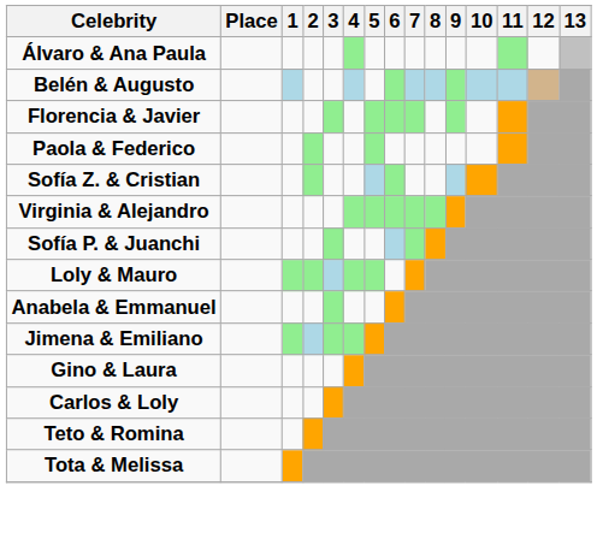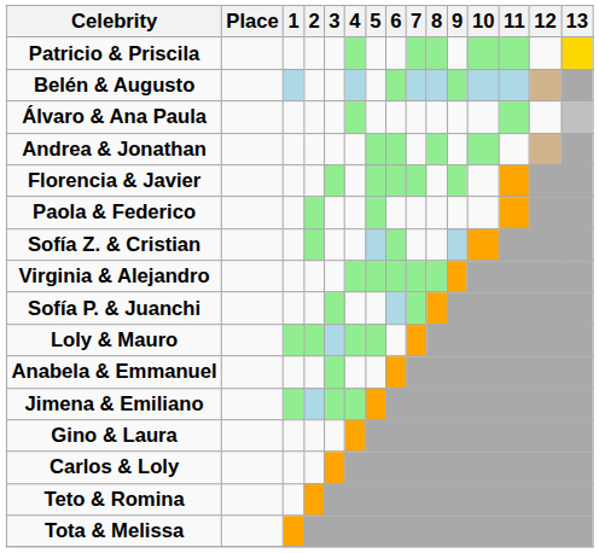 <table class="wikitable sortable" style="text-align:center; margin:auto;">
 <tr>
 <th>Celebrity</th>
 <th>Place</th>
 <th>1</th>
 <th>2</th>
 <th>3</th>
 <th>4</th>
 <th>5</th>
 <th>6</th>
 <th>7</th>
 <th>8</th>
 <th>9</th>
 <th>10</th>
 <th>11</th>
 <th>12</th>
 <th>13</th>
 </tr>
 <tr>
+<td><strong>Patricio & Priscila</strong></td>
+<td></td>
+<td></td>
+<td></td>
+<td></td>
+<td style="background:lightgreen;"></td>
+<td></td>
+<td></td>
+<td style="background:lightgreen;"></td>
+<td style="background:lightgreen;"></td>
+<td></td>
+<td style="background:lightgreen;"></td>
+<td style="background:lightgreen;"></td>
+<td></td>
+<td style="background:gold;"></td>
+</tr>
+<tr>
+<td><strong>Belén & Augusto</strong></td>
+<td></td>
+<td style="background:lightblue;"></td>
+<td></td>
+<td></td>
+<td style="background:lightblue;"></td>
+<td></td>
+<td style="background:lightgreen;"></td>
+<td style="background:lightblue;"></td>
+<td style="background:lightblue;"></td>
+<td style="background:lightgreen;"></td>
+<td style="background:lightblue;"></td>
+<td style="background:lightblue;"></td>
+<td style="background:tan;"></td>
+<td style="background:darkgrey;"></td>
+</tr>
+<tr>
 <td><strong>Álvaro & Ana Paula</strong></td>
 <td></td>
 <td></td>
 <td></td>
 <td></td>
 <td style="background:lightgreen;"></td>
 <td></td>
 <td></td>
 <td></td>
 <td></td>
 <td></td>
 <td></td>
 <td style="background:lightgreen;"></td>
 <td></td>
 <td style="background:silver;"></td>
 </tr>
 <tr>
-<td><strong>Belén & Augusto</strong></td>
-<td></td>
-<td style="background:lightblue;"></td>
+<td><strong>Andrea & Jonathan</strong></td>
 <td></td>
 <td></td>
-<td style="background:lightblue;"></td>
+<td></td>
+<td></td>
 <td></td>
 <td style="background:lightgreen;"></td>
-<td style="background:lightblue;"></td>
-<td style="background:lightblue;"></td>
 <td style="background:lightgreen;"></td>
-<td style="background:lightblue;"></td>
-<td style="background:lightblue;"></td>
+<td></td>
+<td style="background:lightgreen;"></td>
+<td></td>
+<td style="background:lightgreen;"></td>
+<td></td>
 <td style="background:tan;"></td>
 <td style="background:darkgrey;"></td>
 </tr>
 <tr>
 <td><strong>Florencia & Javier</strong></td>
 <td></td>
 <td></td>
 <td></td>
 <td style="background:lightgreen;"></td>
 <td></td>
 <td style="background:lightgreen;"></td>
 <td style="background:lightgreen;"></td>
 <td style="background:lightgreen;"></td>
 <td></td>
 <td style="background:lightgreen;"></td>
 <td></td>
 <td style="background:orange;"></td>
 <td style="background:darkgrey;" colspan="2"></td>
 </tr>
 <tr>
 <td><strong>Paola & Federico</strong></td>
 <td></td>
 <td></td>
 <td style="background:lightgreen;"></td>
 <td></td>
 <td></td>
 <td style="background:lightgreen;"></td>
 <td></td>
 <td></td>
 <td></td>
 <td></td>
 <td></td>
 <td style="background:orange;"></td>
 <td style="background:darkgrey;" colspan="2"></td>
 </tr>
 <tr>
 <td><strong>Sofía Z. & Cristian</strong></td>
 <td></td>
 <td></td>
 <td style="background:lightgreen;"></td>
 <td></td>
 <td></td>
 <td style="background:lightblue;"></td>
 <td style="background:lightgreen;"></td>
 <td></td>
 <td></td>
 <td style="background:lightblue;"></td>
 <td style="background:orange;"></td>
 <td style="background:darkgrey;" colspan="3"></td>
 </tr>
 <tr>
 <td><strong>Virginia & Alejandro</strong></td>
 <td></td>
 <td></td>
 <td></td>
 <td></td>
 <td style="background:lightgreen;"></td>
 <td style="background:lightgreen;"></td>
 <td style="background:lightgreen;"></td>
 <td style="background:lightgreen;"></td>
 <td style="background:lightgreen;"></td>
 <td style="background:orange;"></td>
 <td style="background:darkgrey;" colspan="4"></td>
 </tr>
 <tr>
 <td><strong>Sofía P. & Juanchi</strong></td>
 <td></td>
 <td></td>
 <td></td>
 <td style="background:lightgreen;"></td>
 <td></td>
 <td></td>
 <td style="background:lightblue;"></td>
 <td style="background:lightgreen;"></td>
 <td style="background:orange;"></td>
 <td style="background:darkgrey;" colspan="5"></td>
 </tr>
 <tr>
 <td><strong>Loly & Mauro</strong></td>
 <td></td>
 <td style="background:lightgreen;"></td>
 <td style="background:lightgreen;"></td>
 <td style="background:lightblue;"></td>
 <td style="background:lightgreen;"></td>
 <td style="background:lightgreen;"></td>
 <td></td>
 <td style="background:orange;"></td>
 <td style="background:darkgrey;" colspan="6"></td>
 </tr>
 <tr>
 <td><strong>Anabela & Emmanuel</strong></td>
 <td></td>
 <td></td>
 <td></td>
 <td style="background:lightgreen;"></td>
 <td></td>
 <td></td>
 <td style="background:orange;"></td>
 <td style="background:darkgrey;" colspan="7"></td>
 </tr>
 <tr>
 <td><strong>Jimena & Emiliano</strong></td>
 <td></td>
 <td style="background:lightgreen;"></td>
 <td style="background:lightblue;"></td>
 <td style="background:lightgreen;"></td>
 <td style="background:lightgreen;"></td>
 <td style="background:orange;"></td>
 <td style="background:darkgrey;" colspan="8"></td>
 </tr>
 <tr>
 <td><strong>Gino & Laura</strong></td>
 <td></td>
 <td></td>
 <td></td>
 <td></td>
 <td style="background:orange;"></td>
 <td style="background:darkgrey;" colspan="9"></td>
 </tr>
 <tr>
 <td><strong>Carlos & Loly</strong></td>
 <td></td>
 <td></td>
 <td></td>
 <td style="background:orange;"></td>
 <td style="background:darkgrey;" colspan="10"></td>
 </tr>
 <tr>
 <td><strong>Teto & Romina</strong></td>
 <td></td>
 <td></td>
 <td style="background:orange;"></td>
 <td style="background:darkgrey;" colspan="11"></td>
 </tr>
 <tr>
 <td><strong>Tota & Melissa</strong></td>
 <td></td>
 <td style="background:orange;"></td>
 <td style="background:darkgrey;" colspan="12"></td>
 </tr>
 <tr>
 </tr>
 </table>
